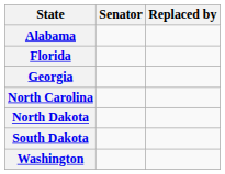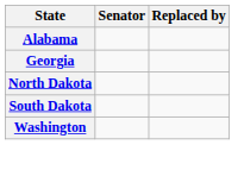 <table class="wikitable sortable plainrowheaders">
 <tr>
 <th scope="col">State</th>
 <th scope="col">Senator</th>
 <th scope="col">Replaced by</th>
 </tr>
 <tr>
 <th><a href='#'>Alabama</a></th>
 <td></td>
 <td></td>
 </tr>
 <tr>
-<th><a href='#'>Florida</a></th>
-<td></td>
-<td></td>
-</tr>
-<tr>
 <th><a href='#'>Georgia</a></th>
-<td></td>
-<td></td>
-</tr>
-<tr>
-<th><a href='#'>North Carolina</a></th>
 <td></td>
 <td></td>
 </tr>
 <tr>
 <th><a href='#'>North Dakota</a></th>
 <td></td>
 <td></td>
 </tr>
 <tr>
 <th><a href='#'>South Dakota</a></th>
 <td></td>
 <td></td>
 </tr>
 <tr>
 <th><a href='#'>Washington</a></th>
 <td></td>
 <td></td>
 </tr>
 </table>
